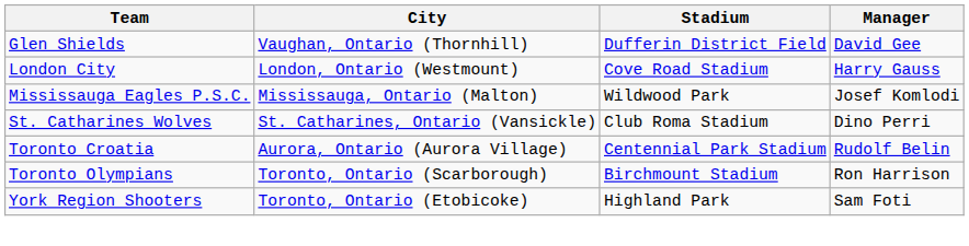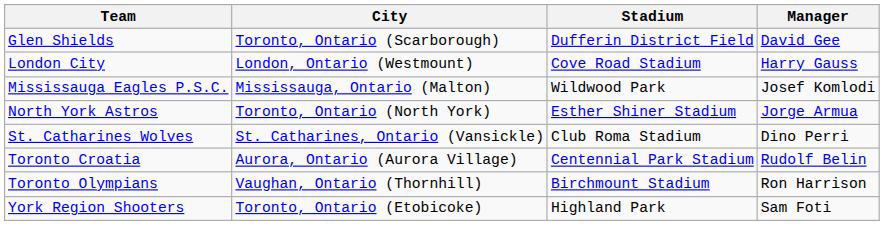 <table class="wikitable sortable">
 <tr>
 <th>Team</th>
 <th>City</th>
 <th>Stadium</th>
 <th>Manager</th>
 </tr>
 <tr>
 <td><a href='#'>Glen Shields</a></td>
-<td><a href='#'>Vaughan, Ontario</a> (Thornhill)</td>
+<td><a href='#'>Toronto, Ontario</a> (Scarborough)</td>
 <td><a href='#'>Dufferin District Field</a></td>
 <td><a href='#'>David Gee</a></td>
 </tr>
 <tr>
 <td><a href='#'>London City</a></td>
 <td><a href='#'>London, Ontario</a> (Westmount)</td>
 <td><a href='#'>Cove Road Stadium</a></td>
 <td><a href='#'>Harry Gauss</a></td>
 </tr>
 <tr>
 <td><a href='#'>Mississauga Eagles P.S.C.</a></td>
 <td><a href='#'>Mississauga, Ontario</a> (Malton)</td>
 <td>Wildwood Park</td>
 <td>Josef Komlodi</td>
 </tr>
 <tr>
+<td><a href='#'>North York Astros</a></td>
+<td><a href='#'>Toronto, Ontario</a> (North York)</td>
+<td><a href='#'>Esther Shiner Stadium</a></td>
+<td><a href='#'>Jorge Armua</a></td>
+</tr>
+<tr>
 <td><a href='#'>St. Catharines Wolves</a></td>
 <td><a href='#'>St. Catharines, Ontario</a> (Vansickle)</td>
 <td>Club Roma Stadium</td>
 <td>Dino Perri</td>
 </tr>
 <tr>
 <td><a href='#'>Toronto Croatia</a></td>
 <td><a href='#'>Aurora, Ontario</a> (Aurora Village)</td>
 <td><a href='#'>Centennial Park Stadium</a></td>
 <td><a href='#'>Rudolf Belin</a></td>
 </tr>
 <tr>
 <td><a href='#'>Toronto Olympians</a></td>
-<td><a href='#'>Toronto, Ontario</a> (Scarborough)</td>
+<td><a href='#'>Vaughan, Ontario</a> (Thornhill)</td>
 <td><a href='#'>Birchmount Stadium</a></td>
 <td>Ron Harrison</td>
 </tr>
 <tr>
 <td><a href='#'>York Region Shooters</a></td>
 <td><a href='#'>Toronto, Ontario</a> (Etobicoke)</td>
 <td>Highland Park</td>
 <td>Sam Foti</td>
 </tr>
 </table>
